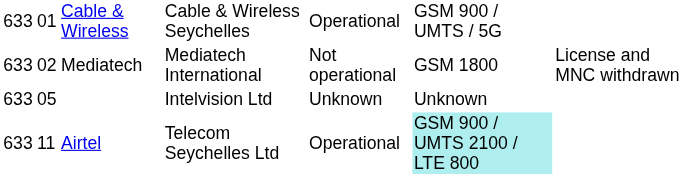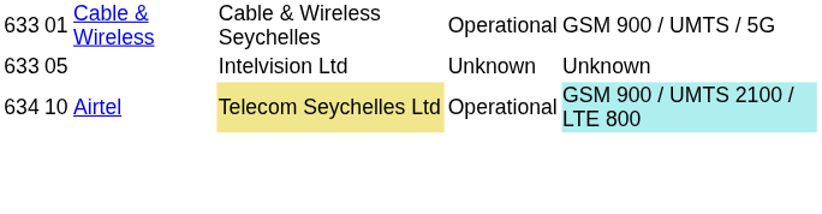 <table>
 <tr>
 <td>633</td>
 <td>01</td>
 <td><a href='#'>Cable & Wireless</a></td>
 <td>Cable & Wireless Seychelles</td>
 <td>Operational</td>
 <td>GSM 900 / UMTS / 5G</td>
 <td></td>
 </tr>
 <tr>
 <td>633</td>
-<td>02</td>
-<td>Mediatech</td>
-<td>Mediatech International</td>
-<td>Not operational</td>
-<td>GSM 1800</td>
-<td>License and MNC withdrawn</td>
-</tr>
-<tr>
-<td>633</td>
 <td>05</td>
 <td></td>
 <td>Intelvision Ltd</td>
 <td>Unknown</td>
 <td>Unknown</td>
 <td></td>
 </tr>
 <tr>
-<td>633</td>
-<td>11</td>
+<td>634</td>
+<td>10</td>
 <td><a href='#'>Airtel</a></td>
-<td>Telecom Seychelles Ltd</td>
+<td style="background: khaki;">Telecom Seychelles Ltd</td>
 <td>Operational</td>
 <td style="background: paleturquoise;">GSM 900 / UMTS 2100 / LTE 800</td>
 <td></td>
 </tr>
 </table>
